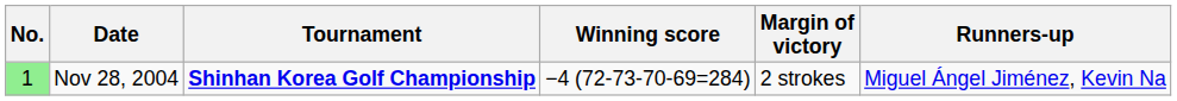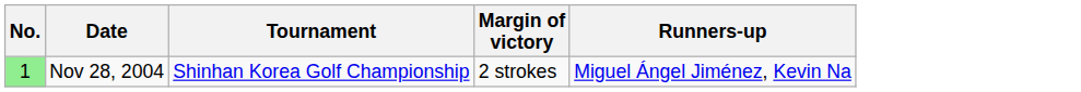 <table class="wikitable" style="font-size:95%;">
 <tr>
 <th>No.</th>
 <th>Date</th>
 <th>Tournament</th>
-<th>Winning score</th>
 <th>Margin of<br>victory</th>
 <th>Runners-up</th>
 </tr>
 <tr>
 <td align=center style="background: lightgreen;">1</td>
 <td align=right>Nov 28, 2004</td>
-<td><strong><a href='#'>Shinhan Korea Golf Championship</a></strong></td>
-<td>−4 (72-73-70-69=284)</td>
+<td><a href='#'>Shinhan Korea Golf Championship</a></td>
 <td>2 strokes</td>
 <td> <a href='#'>Miguel Ángel Jiménez</a>,  <a href='#'>Kevin Na</a></td>
 </tr>
 </table>
